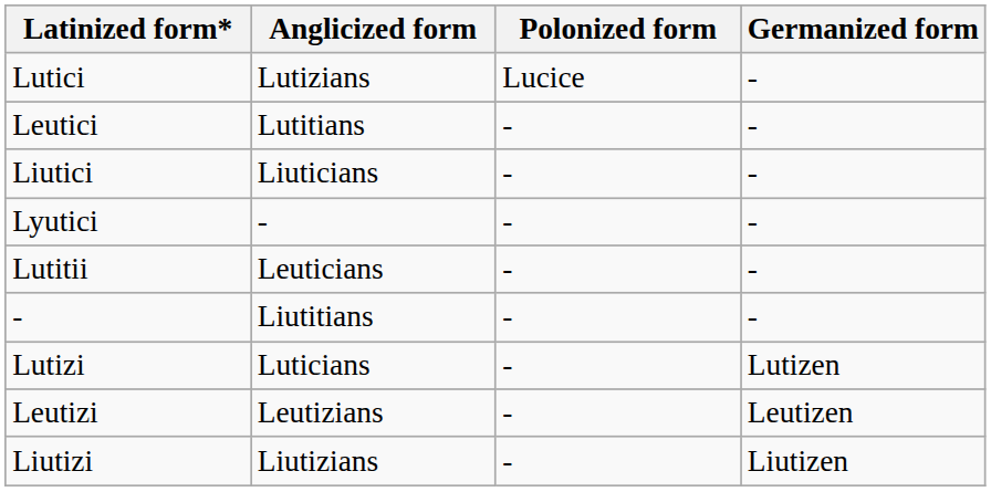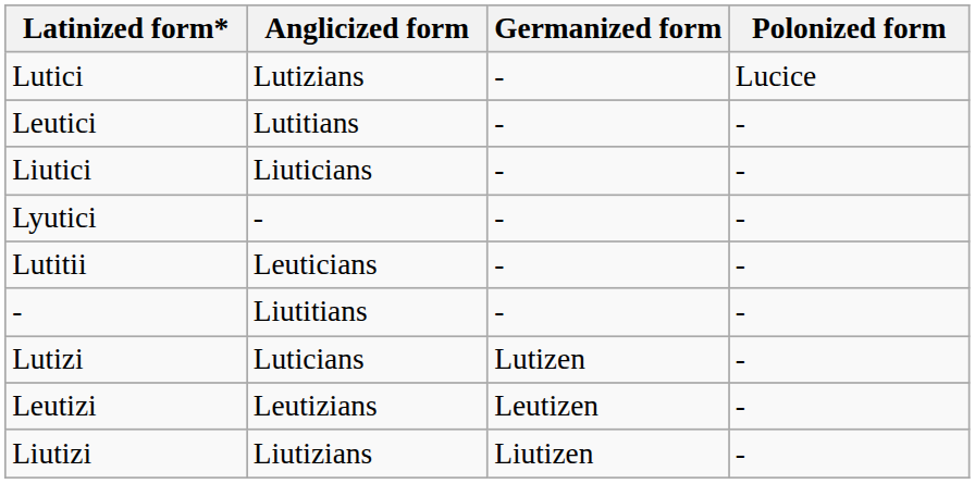 <table class="wikitable">
 <tr>
 <th style="width: 25%">Latinized form*</th>
 <th style="width:25%">Anglicized form</th>
+<th style="width:25%">Germanized form</th>
 <th style="width:25%">Polonized form</th>
-<th style="width:25%">Germanized form</th>
 </tr>
 <tr>
 <td>Lutici</td>
 <td>Lutizians</td>
+<td>-</td>
 <td>Lucice</td>
-<td>-</td>
 </tr>
 <tr>
 <td>Leutici</td>
 <td>Lutitians</td>
 <td>-</td>
 <td>-</td>
 </tr>
 <tr>
 <td>Liutici</td>
 <td>Liuticians</td>
 <td>-</td>
 <td>-</td>
 </tr>
 <tr>
 <td>Lyutici</td>
 <td>-</td>
 <td>-</td>
 <td>-</td>
 </tr>
 <tr>
 <td>Lutitii</td>
 <td>Leuticians</td>
 <td>-</td>
 <td>-</td>
 </tr>
 <tr>
 <td>-</td>
 <td>Liutitians</td>
 <td>-</td>
 <td>-</td>
 </tr>
 <tr>
 <td>Lutizi</td>
 <td>Luticians</td>
+<td>Lutizen</td>
 <td>-</td>
-<td>Lutizen</td>
 </tr>
 <tr>
 <td>Leutizi</td>
 <td>Leutizians</td>
+<td>Leutizen</td>
 <td>-</td>
-<td>Leutizen</td>
 </tr>
 <tr>
 <td>Liutizi</td>
 <td>Liutizians</td>
+<td>Liutizen</td>
 <td>-</td>
-<td>Liutizen</td>
 </tr>
 </table>
